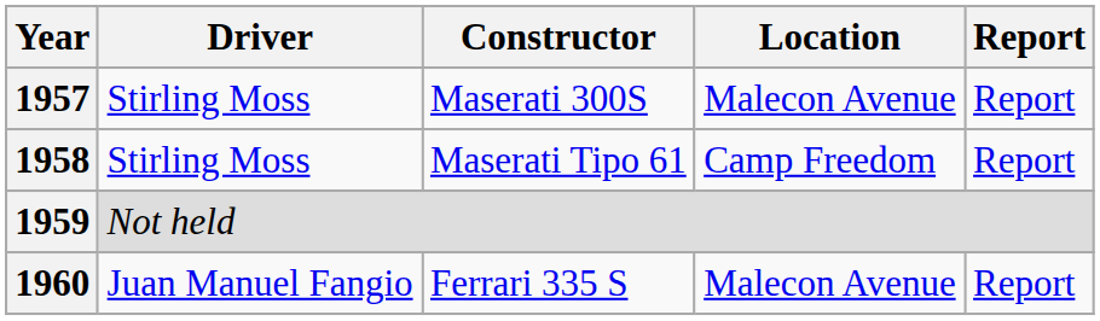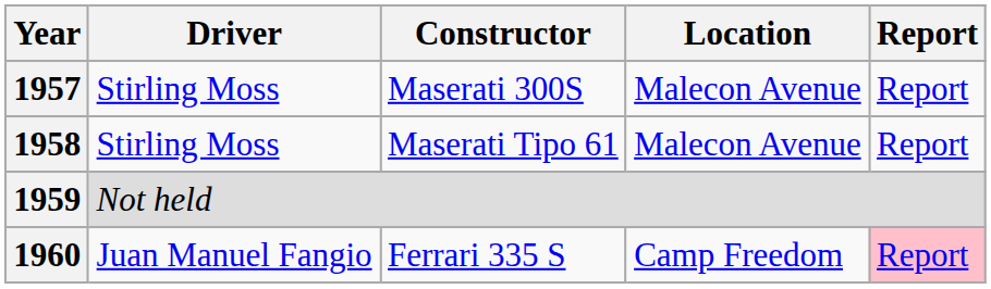 <table class="wikitable" style="font-size: 95%;">
 <tr>
 <th>Year</th>
 <th>Driver</th>
 <th>Constructor</th>
 <th>Location</th>
 <th>Report</th>
 </tr>
 <tr>
 <th>1957</th>
 <td> <a href='#'>Stirling Moss</a></td>
 <td><a href='#'>Maserati 300S</a></td>
 <td><a href='#'>Malecon Avenue</a></td>
 <td><a href='#'>Report</a></td>
 </tr>
 <tr>
 <th>1958</th>
 <td> <a href='#'>Stirling Moss</a></td>
 <td><a href='#'>Maserati Tipo 61</a></td>
-<td><a href='#'>Camp Freedom</a></td>
+<td><a href='#'>Malecon Avenue</a></td>
 <td><a href='#'>Report</a></td>
 </tr>
 <tr style="background:#ddd;">
 <th>1959</th>
 <td COLSPAN=4><em>Not held</em></td>
 </tr>
 <tr>
 <th>1960</th>
 <td> <a href='#'>Juan Manuel Fangio</a></td>
 <td><a href='#'>Ferrari 335 S</a></td>
-<td><a href='#'>Malecon Avenue</a></td>
-<td><a href='#'>Report</a></td>
+<td><a href='#'>Camp Freedom</a></td>
+<td style="background: pink;"><a href='#'>Report</a></td>
 </tr>
 </table>
